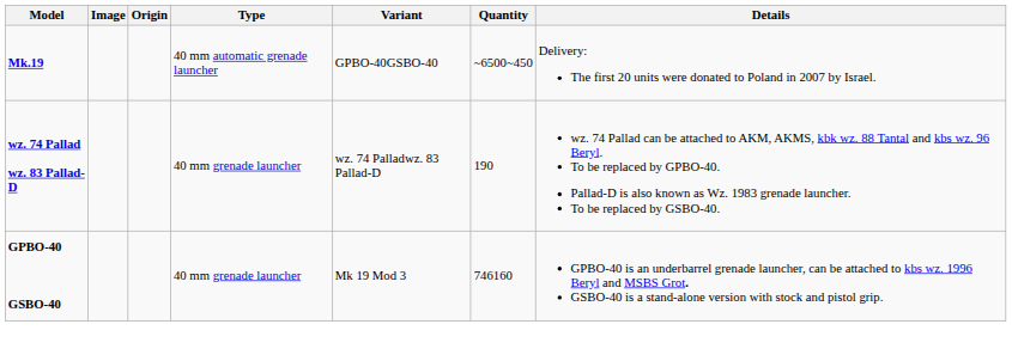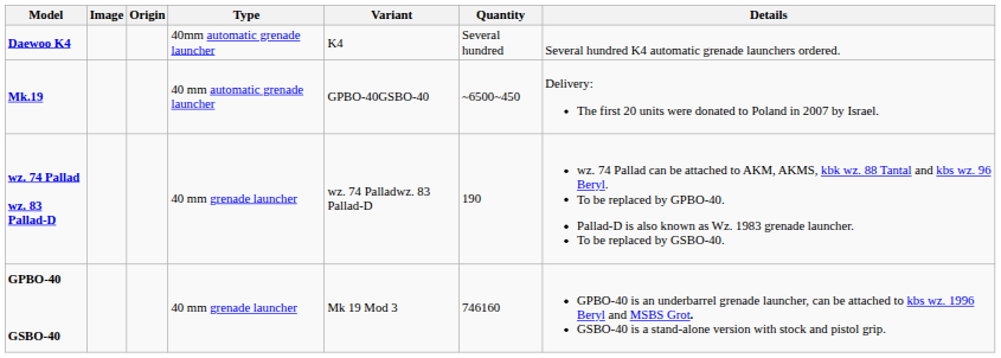 <table class="wikitable">
 <tr>
 <th>Model</th>
 <th>Image</th>
 <th>Origin</th>
 <th>Type</th>
 <th>Variant</th>
 <th>Quantity</th>
 <th>Details</th>
+</tr>
+<tr>
+<td><a href='#'><strong>Daewoo K4</strong></a></td>
+<td></td>
+<td><small></small></td>
+<td>40mm <a href='#'>automatic grenade launcher</a></td>
+<td>K4</td>
+<td>Several hundred</td>
+<td><br>Several hundred K4 automatic grenade launchers ordered.</td>
 </tr>
 <tr>
 <td><a href='#'><strong>Mk.19</strong></a></td>
 <td> </td>
 <td><small></small></td>
 <td>40 mm <a href='#'>automatic grenade launcher</a></td>
 <td>GPBO-40GSBO-40</td>
 <td>~6500~450</td>
 <td><br>Delivery:<ul><li>The first 20 units were donated to Poland in 2007 by Israel.</li></ul></td>
 </tr>
 <tr>
 <td><strong><a href='#'>wz. 74 Pallad</a><br><br><a href='#'>wz. 83 Pallad-D</a></strong></td>
 <td><br></td>
 <td><small></small></td>
 <td>40 mm <a href='#'>grenade launcher</a></td>
 <td>wz. 74 Palladwz. 83 Pallad-D</td>
 <td>190</td>
 <td><br><ul><li>wz. 74 Pallad can be attached to AKM, AKMS, <a href='#'>kbk wz. 88 Tantal</a> and <a href='#'>kbs wz. 96 Beryl</a>.</li><li>To be replaced by GPBO-40.</li></ul><ul><li>Pallad-D is also known as Wz. 1983 grenade launcher.</li><li>To be replaced by GSBO-40.</li></ul></td>
 </tr>
 <tr>
 <td><strong>GPBO-40<br><br><br><br>GSBO-40</strong></td>
 <td><br></td>
 <td><small></small></td>
 <td>40 mm <a href='#'>grenade launcher</a></td>
 <td>Mk 19 Mod 3</td>
 <td>746160</td>
 <td><br><ul><li>GPBO-40 is an underbarrel grenade launcher, can be attached to <a href='#'>kbs wz. 1996 Beryl</a> and <a href='#'>MSBS Grot</a><strong>.</strong></li><li>GSBO-40 is a stand-alone version with stock and pistol grip.</li></ul></td>
 </tr>
 </table>
